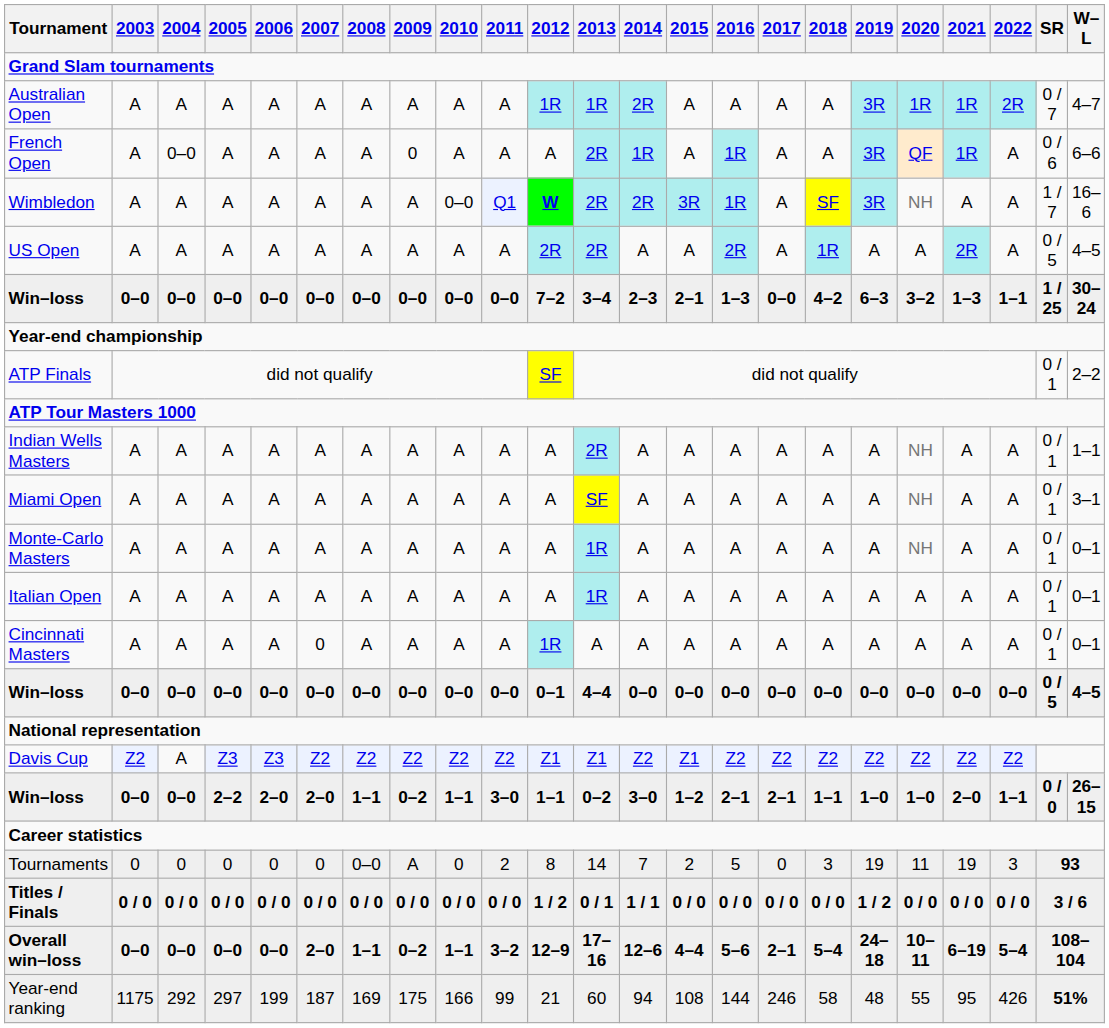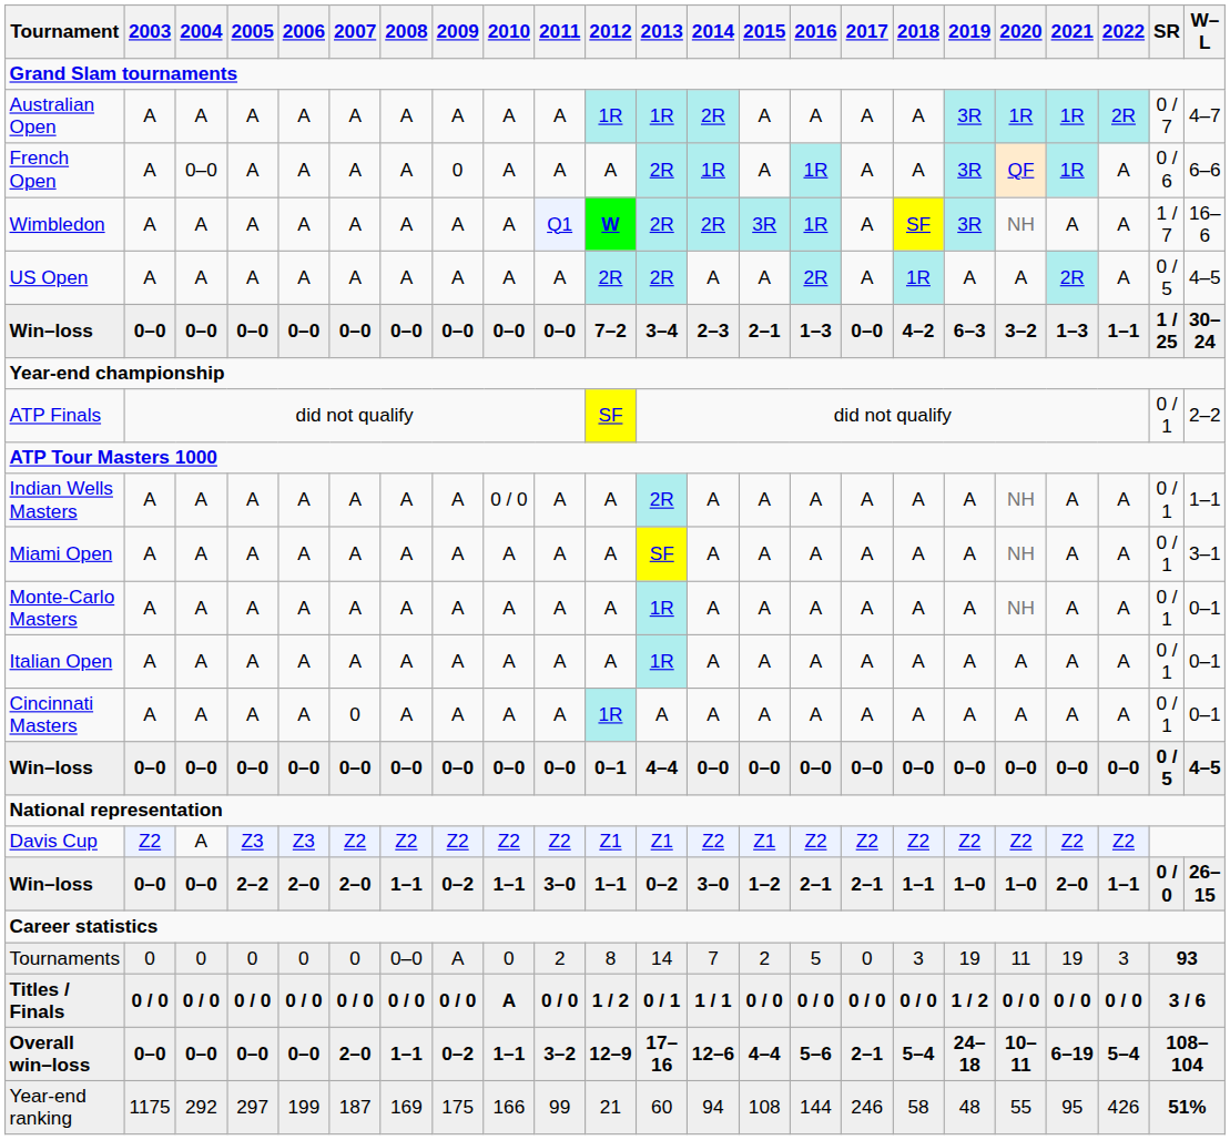 <table class="wikitable nowrap" style=text-align:center;font-size:96%>
 <tr>
 <th>Tournament</th>
 <th><a href='#'>2003</a></th>
 <th><a href='#'>2004</a></th>
 <th><a href='#'>2005</a></th>
 <th><a href='#'>2006</a></th>
 <th><a href='#'>2007</a></th>
 <th><a href='#'>2008</a></th>
 <th><a href='#'>2009</a></th>
 <th><a href='#'>2010</a></th>
 <th><a href='#'>2011</a></th>
 <th width=38><a href='#'>2012</a></th>
 <th><a href='#'>2013</a></th>
 <th width=38><a href='#'>2014</a></th>
 <th><a href='#'>2015</a></th>
 <th><a href='#'>2016</a></th>
 <th><a href='#'>2017</a></th>
 <th><a href='#'>2018</a></th>
 <th><a href='#'>2019</a></th>
 <th><a href='#'>2020</a></th>
 <th><a href='#'>2021</a></th>
 <th><a href='#'>2022</a></th>
 <th>SR</th>
 <th>W–L</th>
 </tr>
 <tr>
 <td colspan="23" align="left"><strong><a href='#'>Grand Slam tournaments</a></strong></td>
 </tr>
 <tr>
 <td align=left><a href='#'>Australian Open</a></td>
 <td>A</td>
 <td>A</td>
 <td>A</td>
 <td>A</td>
 <td>A</td>
 <td>A</td>
 <td>A</td>
 <td>A</td>
 <td>A</td>
 <td bgcolor=afeeee><a href='#'>1R</a></td>
 <td bgcolor=afeeee><a href='#'>1R</a></td>
 <td bgcolor=afeeee><a href='#'>2R</a></td>
 <td>A</td>
 <td>A</td>
 <td>A</td>
 <td>A</td>
 <td bgcolor=afeeee><a href='#'>3R</a></td>
 <td bgcolor=afeeee><a href='#'>1R</a></td>
 <td bgcolor=afeeee><a href='#'>1R</a></td>
 <td bgcolor=afeeee><a href='#'>2R</a></td>
 <td>0 / 7</td>
 <td>4–7</td>
 </tr>
 <tr>
 <td align=left><a href='#'>French Open</a></td>
 <td>A</td>
 <td>0–0</td>
 <td>A</td>
 <td>A</td>
 <td>A</td>
 <td>A</td>
 <td>0</td>
 <td>A</td>
 <td>A</td>
 <td>A</td>
 <td bgcolor=afeeee><a href='#'>2R</a></td>
 <td bgcolor=afeeee><a href='#'>1R</a></td>
 <td>A</td>
 <td bgcolor=afeeee><a href='#'>1R</a></td>
 <td>A</td>
 <td>A</td>
 <td bgcolor=afeeee><a href='#'>3R</a></td>
 <td bgcolor=ffebcd><a href='#'>QF</a></td>
 <td bgcolor=afeeee><a href='#'>1R</a></td>
 <td>A</td>
 <td>0 / 6</td>
 <td>6–6</td>
 </tr>
 <tr>
 <td align=left><a href='#'>Wimbledon</a></td>
 <td>A</td>
 <td>A</td>
 <td>A</td>
 <td>A</td>
 <td>A</td>
 <td>A</td>
 <td>A</td>
-<td>0–0</td>
+<td>A</td>
 <td bgcolor=ecf2ff><a href='#'>Q1</a></td>
 <td bgcolor=lime><a href='#'><strong>W</strong></a></td>
 <td bgcolor=afeeee><a href='#'>2R</a></td>
 <td bgcolor=afeeee><a href='#'>2R</a></td>
 <td bgcolor=afeeee><a href='#'>3R</a></td>
 <td bgcolor=afeeee><a href='#'>1R</a></td>
 <td>A</td>
 <td bgcolor=yellow><a href='#'>SF</a></td>
 <td bgcolor=afeeee><a href='#'>3R</a></td>
 <td style=color:#767676>NH</td>
 <td>A</td>
 <td>A</td>
 <td>1 / 7</td>
 <td>16–6</td>
 </tr>
 <tr>
 <td align=left><a href='#'>US Open</a></td>
 <td>A</td>
 <td>A</td>
 <td>A</td>
 <td>A</td>
 <td>A</td>
 <td>A</td>
 <td>A</td>
 <td>A</td>
 <td>A</td>
 <td bgcolor=afeeee><a href='#'>2R</a></td>
 <td bgcolor=afeeee><a href='#'>2R</a></td>
 <td>A</td>
 <td>A</td>
 <td bgcolor=afeeee><a href='#'>2R</a></td>
 <td>A</td>
 <td bgcolor=afeeee><a href='#'>1R</a></td>
 <td>A</td>
 <td>A</td>
 <td bgcolor=afeeee><a href='#'>2R</a></td>
 <td>A</td>
 <td>0 / 5</td>
 <td>4–5</td>
 </tr>
 <tr style=font-weight:bold;background:#efefef>
 <td style=text-align:left>Win–loss</td>
 <td>0–0</td>
 <td>0–0</td>
 <td>0–0</td>
 <td>0–0</td>
 <td>0–0</td>
 <td>0–0</td>
 <td>0–0</td>
 <td>0–0</td>
 <td>0–0</td>
 <td>7–2</td>
 <td>3–4</td>
 <td>2–3</td>
 <td>2–1</td>
 <td>1–3</td>
 <td>0–0</td>
 <td>4–2</td>
 <td>6–3</td>
 <td>3–2</td>
 <td>1–3</td>
 <td>1–1</td>
 <td>1 / 25</td>
 <td>30–24</td>
 </tr>
 <tr>
 <td colspan="23" align="left"><strong>Year-end championship</strong></td>
 </tr>
 <tr>
 <td align=left><a href='#'>ATP Finals</a></td>
 <td colspan=9>did not qualify</td>
 <td bgcolor=yellow><a href='#'>SF</a></td>
 <td colspan=10>did not qualify</td>
 <td>0 / 1</td>
 <td>2–2</td>
 </tr>
 <tr>
 <td colspan="23" align="left"><strong><a href='#'>ATP Tour Masters 1000</a></strong></td>
 </tr>
 <tr>
 <td align=left><a href='#'>Indian Wells Masters</a></td>
 <td>A</td>
 <td>A</td>
 <td>A</td>
 <td>A</td>
 <td>A</td>
 <td>A</td>
 <td>A</td>
-<td>A</td>
+<td>0 / 0</td>
 <td>A</td>
 <td>A</td>
 <td bgcolor=afeeee><a href='#'>2R</a></td>
 <td>A</td>
 <td>A</td>
 <td>A</td>
 <td>A</td>
 <td>A</td>
 <td>A</td>
 <td style="color:#767676">NH</td>
 <td>A</td>
 <td>A</td>
 <td>0 / 1</td>
 <td>1–1</td>
 </tr>
 <tr>
 <td align=left><a href='#'>Miami Open</a></td>
 <td>A</td>
 <td>A</td>
 <td>A</td>
 <td>A</td>
 <td>A</td>
 <td>A</td>
 <td>A</td>
 <td>A</td>
 <td>A</td>
 <td>A</td>
 <td bgcolor=yellow><a href='#'>SF</a></td>
 <td>A</td>
 <td>A</td>
 <td>A</td>
 <td>A</td>
 <td>A</td>
 <td>A</td>
 <td style=color:#767676>NH</td>
 <td>A</td>
 <td>A</td>
 <td>0 / 1</td>
 <td>3–1</td>
 </tr>
 <tr>
 <td align=left><a href='#'>Monte-Carlo Masters</a></td>
 <td>A</td>
 <td>A</td>
 <td>A</td>
 <td>A</td>
 <td>A</td>
 <td>A</td>
 <td>A</td>
 <td>A</td>
 <td>A</td>
 <td>A</td>
 <td bgcolor=afeeee><a href='#'>1R</a></td>
 <td>A</td>
 <td>A</td>
 <td>A</td>
 <td>A</td>
 <td>A</td>
 <td>A</td>
 <td style=color:#767676>NH</td>
 <td>A</td>
 <td>A</td>
 <td>0 / 1</td>
 <td>0–1</td>
 </tr>
 <tr>
 <td align=left><a href='#'>Italian Open</a></td>
 <td>A</td>
 <td>A</td>
 <td>A</td>
 <td>A</td>
 <td>A</td>
 <td>A</td>
 <td>A</td>
 <td>A</td>
 <td>A</td>
 <td>A</td>
 <td bgcolor=afeeee><a href='#'>1R</a></td>
 <td>A</td>
 <td>A</td>
 <td>A</td>
 <td>A</td>
 <td>A</td>
 <td>A</td>
 <td>A</td>
 <td>A</td>
 <td>A</td>
 <td>0 / 1</td>
 <td>0–1</td>
 </tr>
 <tr>
 <td align=left><a href='#'>Cincinnati Masters</a></td>
 <td>A</td>
 <td>A</td>
 <td>A</td>
 <td>A</td>
 <td>0</td>
 <td>A</td>
 <td>A</td>
 <td>A</td>
 <td>A</td>
 <td bgcolor=afeeee><a href='#'>1R</a></td>
 <td>A</td>
 <td>A</td>
 <td>A</td>
 <td>A</td>
 <td>A</td>
 <td>A</td>
 <td>A</td>
 <td>A</td>
 <td>A</td>
 <td>A</td>
 <td>0 / 1</td>
 <td>0–1</td>
 </tr>
 <tr style=font-weight:bold;background:#efefef>
 <td style=text-align:left>Win–loss</td>
 <td>0–0</td>
 <td>0–0</td>
 <td>0–0</td>
 <td>0–0</td>
 <td>0–0</td>
 <td>0–0</td>
 <td>0–0</td>
 <td>0–0</td>
 <td>0–0</td>
 <td>0–1</td>
 <td>4–4</td>
 <td>0–0</td>
 <td>0–0</td>
 <td>0–0</td>
 <td>0–0</td>
 <td>0–0</td>
 <td>0–0</td>
 <td>0–0</td>
 <td>0–0</td>
 <td>0–0</td>
 <td>0 / 5</td>
 <td>4–5</td>
 </tr>
 <tr>
 <td colspan="23" align="left"><strong>National representation</strong></td>
 </tr>
 <tr>
 <td style=text-align:left><a href='#'>Davis Cup</a></td>
 <td bgcolor=ecf2ff><a href='#'>Z2</a></td>
 <td>A</td>
 <td bgcolor=ecf2ff><a href='#'>Z3</a></td>
 <td bgcolor=ecf2ff><a href='#'>Z3</a></td>
 <td bgcolor=ecf2ff><a href='#'>Z2</a></td>
 <td bgcolor=ecf2ff><a href='#'>Z2</a></td>
 <td bgcolor=ecf2ff><a href='#'>Z2</a></td>
 <td bgcolor=ecf2ff><a href='#'>Z2</a></td>
 <td bgcolor=ecf2ff><a href='#'>Z2</a></td>
 <td bgcolor=ecf2ff><a href='#'>Z1</a></td>
 <td bgcolor=ecf2ff><a href='#'>Z1</a></td>
 <td bgcolor=ecf2ff><a href='#'>Z2</a></td>
 <td bgcolor=ecf2ff><a href='#'>Z1</a></td>
 <td bgcolor=ecf2ff><a href='#'>Z2</a></td>
 <td bgcolor=ecf2ff><a href='#'>Z2</a></td>
 <td bgcolor=ecf2ff><a href='#'>Z2</a></td>
 <td bgcolor=ecf2ff><a href='#'>Z2</a></td>
 <td bgcolor=ecf2ff><a href='#'>Z2</a></td>
 <td bgcolor=ecf2ff><a href='#'>Z2</a></td>
 <td bgcolor=ecf2ff><a href='#'>Z2</a></td>
 <td colspan=2></td>
 </tr>
 <tr style=font-weight:bold;background:#efefef>
 <td style=text-align:left>Win–loss</td>
 <td>0–0</td>
 <td>0–0</td>
 <td>2–2</td>
 <td>2–0</td>
 <td>2–0</td>
 <td>1–1</td>
 <td>0–2</td>
 <td>1–1</td>
 <td>3–0</td>
 <td>1–1</td>
 <td>0–2</td>
 <td>3–0</td>
 <td>1–2</td>
 <td>2–1</td>
 <td>2–1</td>
 <td>1–1</td>
 <td>1–0</td>
 <td>1–0</td>
 <td>2–0</td>
 <td>1–1</td>
 <td>0 / 0</td>
 <td>26–15</td>
 </tr>
 <tr>
 <td colspan="23" align="left"><strong>Career statistics</strong></td>
 </tr>
 <tr bgcolor=efefef>
 <td align=left>Tournaments</td>
 <td>0</td>
 <td>0</td>
 <td>0</td>
 <td>0</td>
 <td>0</td>
 <td>0–0</td>
 <td>A</td>
 <td>0</td>
 <td>2</td>
 <td>8</td>
 <td>14</td>
 <td>7</td>
 <td>2</td>
 <td>5</td>
 <td>0</td>
 <td>3</td>
 <td>19</td>
 <td>11</td>
 <td>19</td>
 <td>3</td>
 <td colspan=2><strong>93</strong></td>
 </tr>
 <tr style=font-weight:bold;background:#efefef>
 <td style=text-align:left>Titles / Finals</td>
 <td>0 / 0</td>
 <td>0 / 0</td>
 <td>0 / 0</td>
 <td>0 / 0</td>
 <td>0 / 0</td>
 <td>0 / 0</td>
 <td>0 / 0</td>
-<td>0 / 0</td>
+<td>A</td>
 <td>0 / 0</td>
 <td>1 / 2</td>
 <td>0 / 1</td>
 <td>1 / 1</td>
 <td>0 / 0</td>
 <td>0 / 0</td>
 <td>0 / 0</td>
 <td>0 / 0</td>
 <td>1 / 2</td>
 <td>0 / 0</td>
 <td>0 / 0</td>
 <td>0 / 0</td>
 <td colspan=2>3 / 6</td>
 </tr>
 <tr style=font-weight:bold;background:#efefef>
 <td style=text-align:left>Overall win–loss</td>
 <td>0–0</td>
 <td>0–0</td>
 <td>0–0</td>
 <td>0–0</td>
 <td>2–0</td>
 <td>1–1</td>
 <td>0–2</td>
 <td>1–1</td>
 <td>3–2</td>
 <td>12–9</td>
 <td>17–16</td>
 <td>12–6</td>
 <td>4–4</td>
 <td>5–6</td>
 <td>2–1</td>
 <td>5–4</td>
 <td>24–18</td>
 <td>10–11</td>
 <td>6–19</td>
 <td>5–4</td>
 <td colspan="2">108–104</td>
 </tr>
 <tr bgcolor=efefef>
 <td align=left>Year-end ranking</td>
 <td>1175</td>
 <td>292</td>
 <td>297</td>
 <td>199</td>
 <td>187</td>
 <td>169</td>
 <td>175</td>
 <td>166</td>
 <td>99</td>
 <td>21</td>
 <td>60</td>
 <td>94</td>
 <td>108</td>
 <td>144</td>
 <td>246</td>
 <td>58</td>
 <td>48</td>
 <td>55</td>
 <td>95</td>
 <td>426</td>
 <td colspan=2><strong>51%</strong></td>
 </tr>
 </table>
